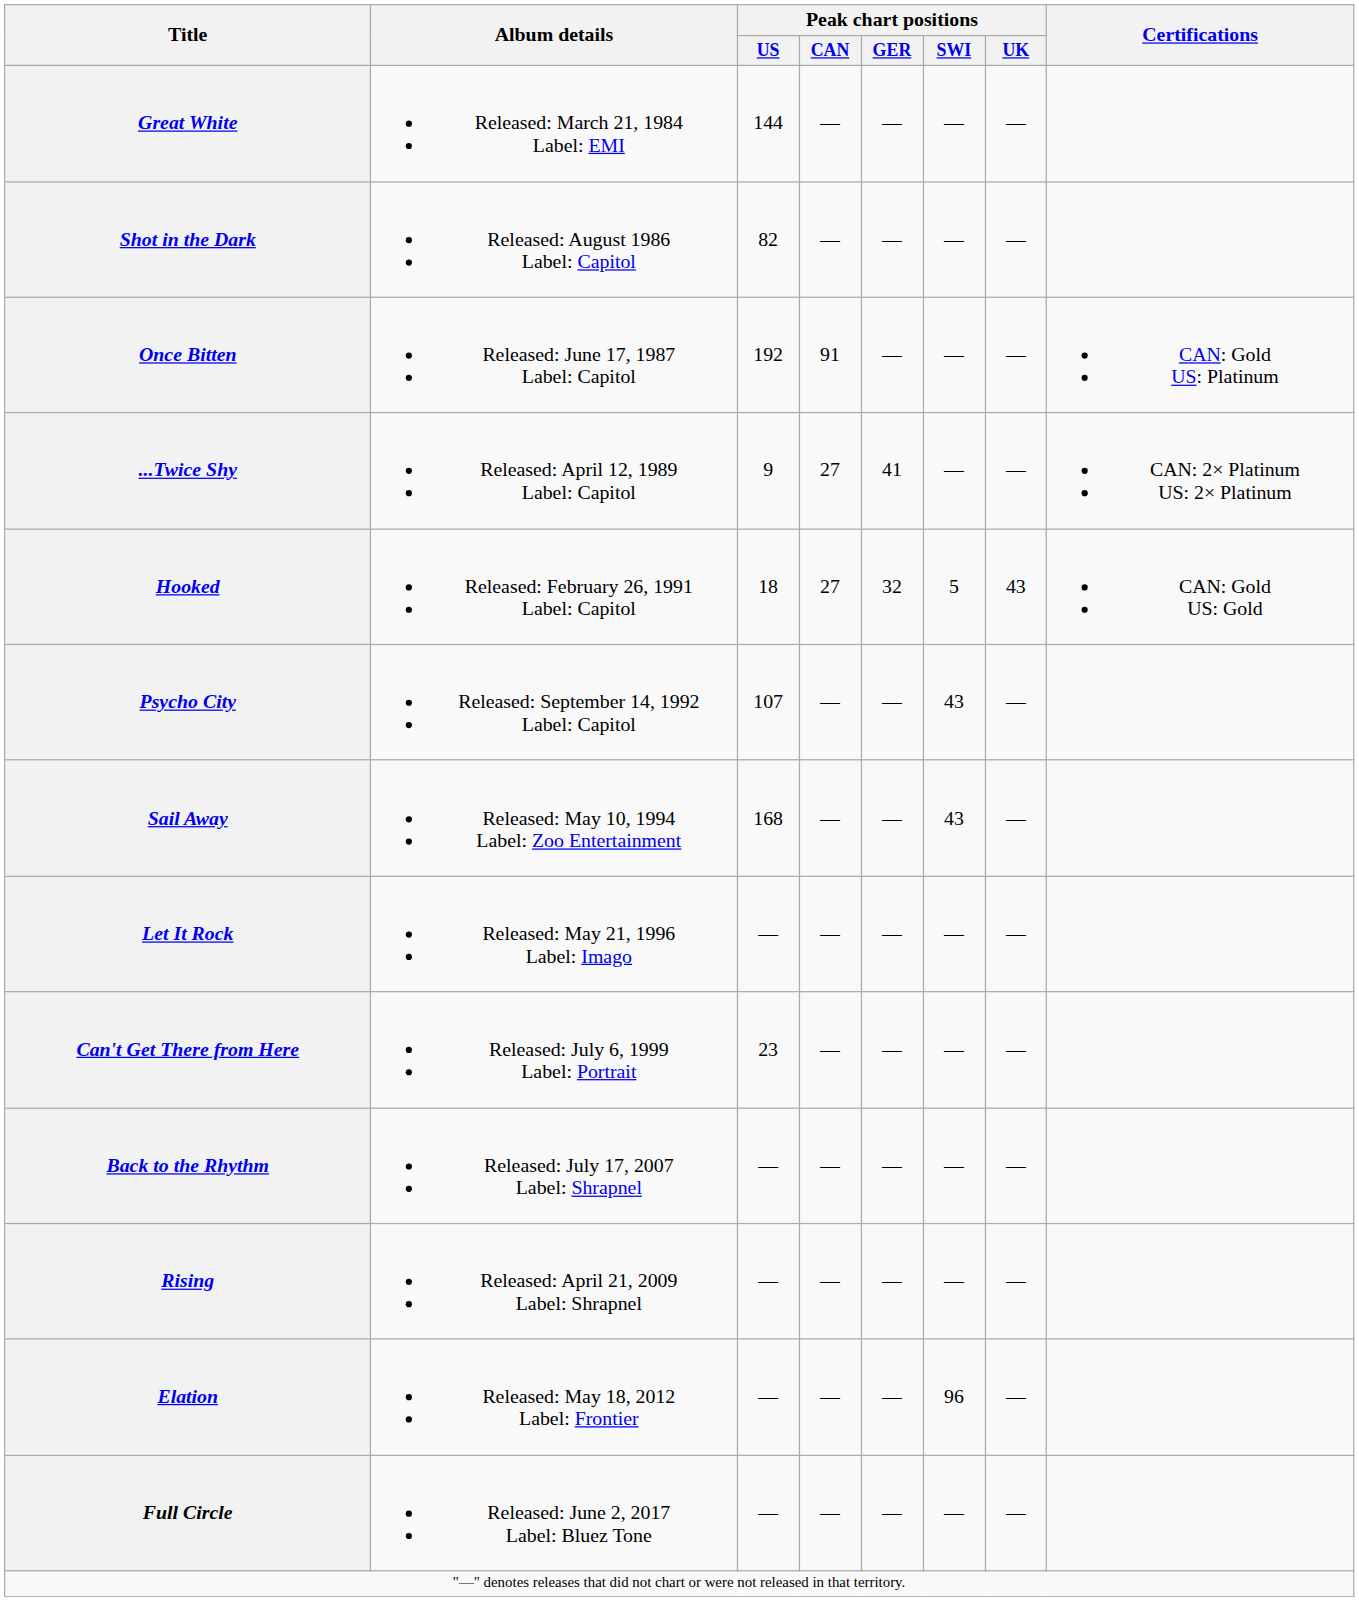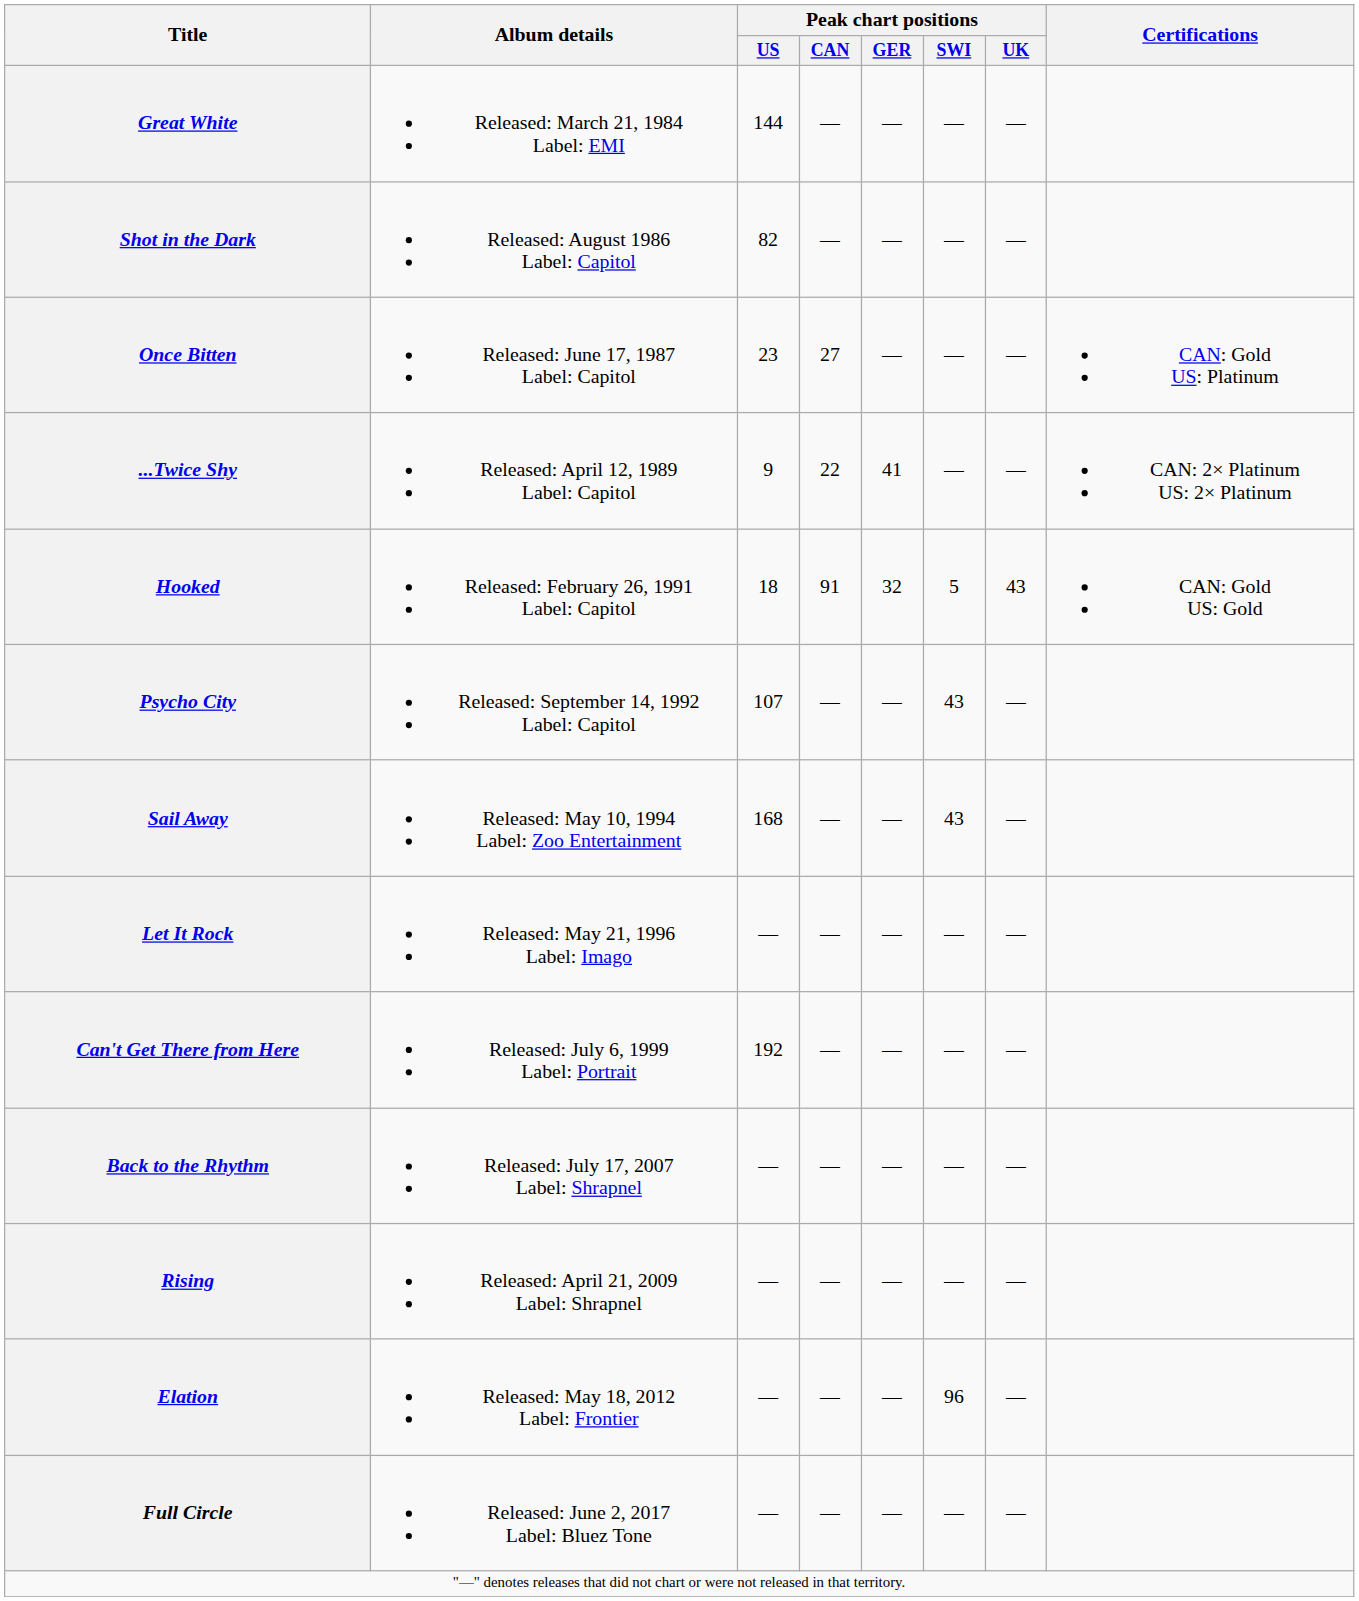 <table class="wikitable plainrowheaders" style="text-align:center;">
 <tr>
 <th scope="col" rowspan="2" style="width:18em;">Title</th>
 <th scope="col" rowspan="2" style="width:18em;">Album details</th>
 <th scope="col" colspan="5">Peak chart positions</th>
 <th rowspan="2" style="width:15em;"><a href='#'>Certifications</a></th>
 </tr>
 <tr>
 <th scope="col" style="width:3em;font-size:90%;"><a href='#'>US</a><br></th>
 <th scope="col" style="width:3em;font-size:90%;"><a href='#'>CAN</a><br></th>
 <th scope="col" style="width:3em;font-size:90%;"><a href='#'>GER</a><br></th>
 <th scope="col" style="width:3em;font-size:90%;"><a href='#'>SWI</a><br></th>
 <th scope="col" style="width:3em;font-size:90%;"><a href='#'>UK</a><br></th>
 </tr>
 <tr>
 <th scope="row"><em><a href='#'>Great White</a></em></th>
 <td><br><ul><li>Released: March 21, 1984</li><li>Label: <a href='#'>EMI</a></li></ul></td>
 <td>144</td>
 <td>—</td>
 <td>—</td>
 <td>—</td>
 <td>—</td>
 <td></td>
 </tr>
 <tr>
 <th scope="row"><em><a href='#'>Shot in the Dark</a></em></th>
 <td><br><ul><li>Released: August 1986</li><li>Label: <a href='#'>Capitol</a></li></ul></td>
 <td>82</td>
 <td>—</td>
 <td>—</td>
 <td>—</td>
 <td>—</td>
 <td></td>
 </tr>
 <tr>
 <th scope="row"><em><a href='#'>Once Bitten</a></em></th>
 <td><br><ul><li>Released: June 17, 1987</li><li>Label: Capitol</li></ul></td>
-<td>192</td>
-<td>91</td>
+<td>23</td>
+<td>27</td>
 <td>—</td>
 <td>—</td>
 <td>—</td>
 <td><br><ul><li><a href='#'>CAN</a>: Gold</li><li><a href='#'>US</a>: Platinum</li></ul></td>
 </tr>
 <tr>
 <th scope="row"><em><a href='#'>...Twice Shy</a></em></th>
 <td><br><ul><li>Released: April 12, 1989</li><li>Label: Capitol</li></ul></td>
 <td>9</td>
-<td>27</td>
+<td>22</td>
 <td>41</td>
 <td>—</td>
 <td>—</td>
 <td><br><ul><li>CAN: 2× Platinum</li><li>US: 2× Platinum</li></ul></td>
 </tr>
 <tr>
 <th scope="row"><em><a href='#'>Hooked</a></em></th>
 <td><br><ul><li>Released: February 26, 1991</li><li>Label: Capitol</li></ul></td>
 <td>18</td>
-<td>27</td>
+<td>91</td>
 <td>32</td>
 <td>5</td>
 <td>43</td>
 <td><br><ul><li>CAN: Gold</li><li>US: Gold</li></ul></td>
 </tr>
 <tr>
 <th scope="row"><em><a href='#'>Psycho City</a></em></th>
 <td><br><ul><li>Released: September 14, 1992</li><li>Label: Capitol</li></ul></td>
 <td>107</td>
 <td>—</td>
 <td>—</td>
 <td>43</td>
 <td>—</td>
 <td></td>
 </tr>
 <tr>
 <th scope="row"><em><a href='#'>Sail Away</a></em></th>
 <td><br><ul><li>Released: May 10, 1994</li><li>Label: <a href='#'>Zoo Entertainment</a></li></ul></td>
 <td>168</td>
 <td>—</td>
 <td>—</td>
 <td>43</td>
 <td>—</td>
 <td></td>
 </tr>
 <tr>
 <th scope="row"><em><a href='#'>Let It Rock</a></em></th>
 <td><br><ul><li>Released: May 21, 1996</li><li>Label: <a href='#'>Imago</a></li></ul></td>
 <td>—</td>
 <td>—</td>
 <td>—</td>
 <td>—</td>
 <td>—</td>
 <td></td>
 </tr>
 <tr>
 <th scope="row"><em><a href='#'>Can't Get There from Here</a></em></th>
 <td><br><ul><li>Released: July 6, 1999</li><li>Label: <a href='#'>Portrait</a></li></ul></td>
-<td>23</td>
+<td>192</td>
 <td>—</td>
 <td>—</td>
 <td>—</td>
 <td>—</td>
 <td></td>
 </tr>
 <tr>
 <th scope="row"><em><a href='#'>Back to the Rhythm</a></em></th>
 <td><br><ul><li>Released: July 17, 2007</li><li>Label: <a href='#'>Shrapnel</a></li></ul></td>
 <td>—</td>
 <td>—</td>
 <td>—</td>
 <td>—</td>
 <td>—</td>
 <td></td>
 </tr>
 <tr>
 <th scope="row"><em><a href='#'>Rising</a></em></th>
 <td><br><ul><li>Released: April 21, 2009</li><li>Label: Shrapnel</li></ul></td>
 <td>—</td>
 <td>—</td>
 <td>—</td>
 <td>—</td>
 <td>—</td>
 <td></td>
 </tr>
 <tr>
 <th scope="row"><em><a href='#'>Elation</a></em></th>
 <td><br><ul><li>Released: May 18, 2012</li><li>Label: <a href='#'>Frontier</a></li></ul></td>
 <td>—</td>
 <td>—</td>
 <td>—</td>
 <td>96</td>
 <td>—</td>
 <td></td>
 </tr>
 <tr>
 <th scope="row"><em>Full Circle</em></th>
 <td><br><ul><li>Released: June 2, 2017</li><li>Label: Bluez Tone</li></ul></td>
 <td>—</td>
 <td>—</td>
 <td>—</td>
 <td>—</td>
 <td>—</td>
 <td></td>
 </tr>
 <tr>
 <td colspan="16" style="text-align:center; font-size:9pt;">"—" denotes releases that did not chart or were not released in that territory.</td>
 </tr>
 </table>
